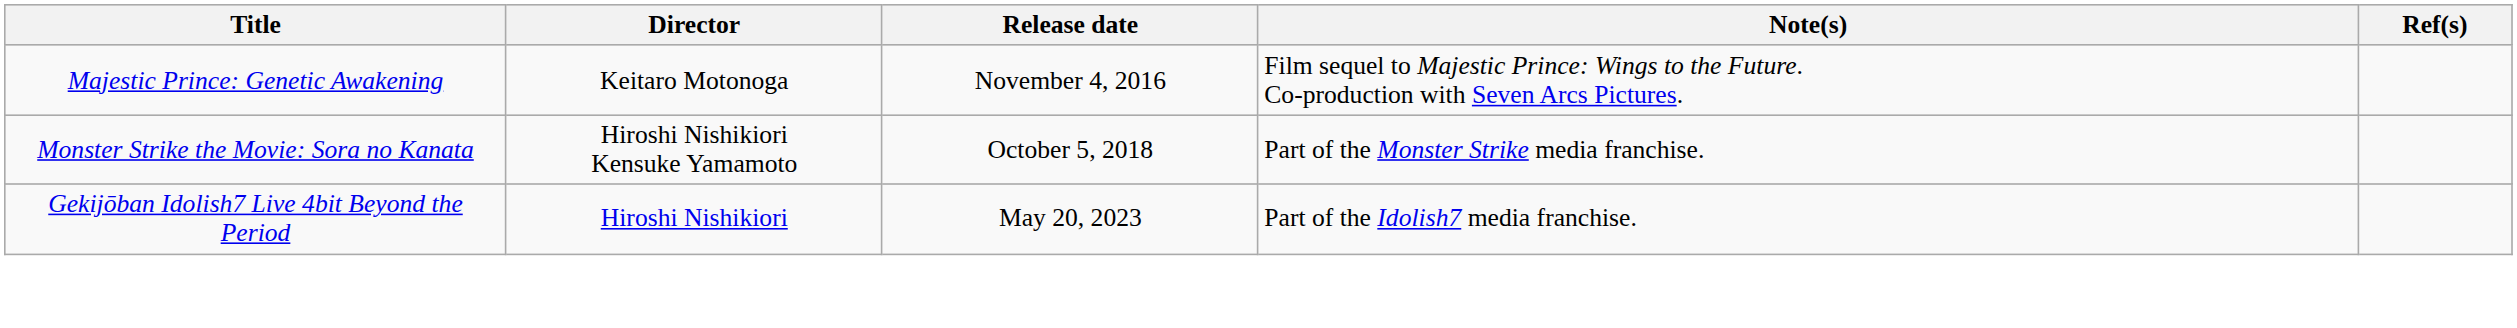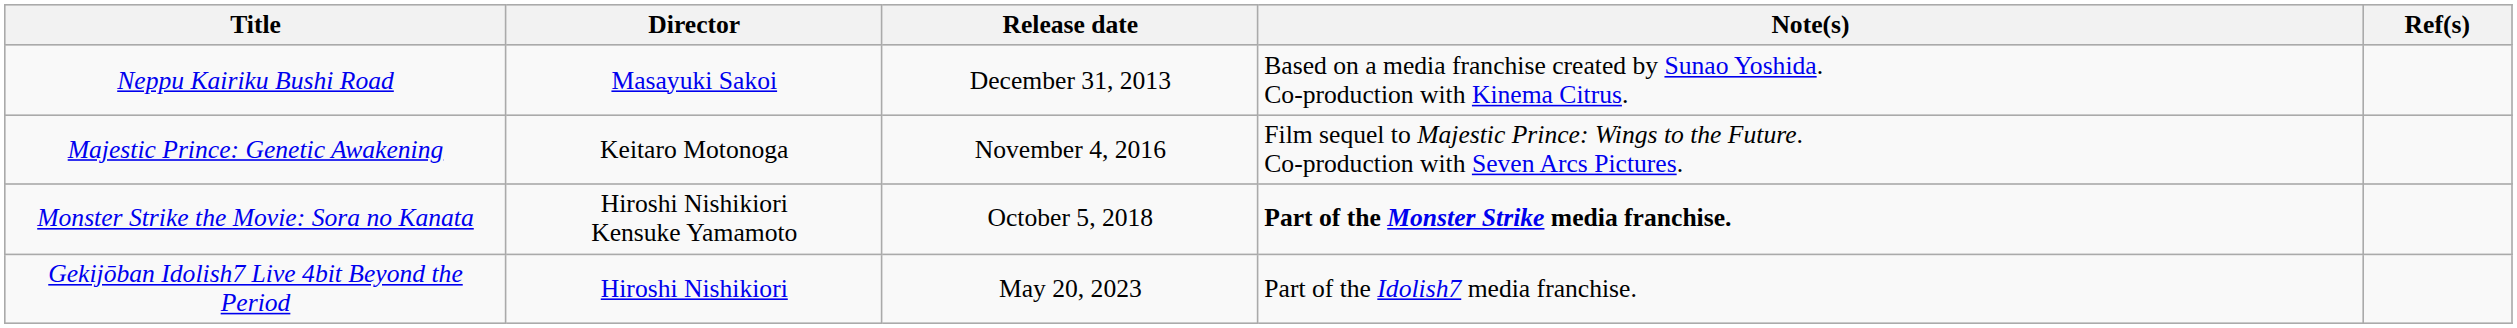 <table class="wikitable" style="text-align:center; margin=auto;">
 <tr>
 <th scope="col" width=20%>Title</th>
 <th scope="col" width=15%>Director</th>
 <th scope="col" width=15%>Release date</th>
 <th scope="col" class="unsortable">Note(s)</th>
 <th scope="col" class="unsortable">Ref(s)</th>
+</tr>
+<tr>
+<td><em><a href='#'>Neppu Kairiku Bushi Road</a></em></td>
+<td><a href='#'>Masayuki Sakoi</a></td>
+<td>December 31, 2013</td>
+<td style="text-align:left;">Based on a media franchise created by <a href='#'>Sunao Yoshida</a>.<br>Co-production with <a href='#'>Kinema Citrus</a>.</td>
+<td></td>
 </tr>
 <tr>
 <td><em><a href='#'>Majestic Prince: Genetic Awakening</a></em></td>
 <td>Keitaro Motonoga</td>
 <td>November 4, 2016</td>
 <td style="text-align:left;">Film sequel to <em>Majestic Prince: Wings to the Future</em>.<br>Co-production with <a href='#'>Seven Arcs Pictures</a>.</td>
 <td></td>
 </tr>
 <tr>
 <td><em><a href='#'>Monster Strike the Movie: Sora no Kanata</a></em></td>
 <td>Hiroshi Nishikiori<br>Kensuke Yamamoto</td>
 <td>October 5, 2018</td>
-<td style="text-align:left;">Part of the <em><a href='#'>Monster Strike</a></em> media franchise.</td>
+<td style="text-align:left;"><strong>Part of the <em><a href='#'>Monster Strike</a></em> media franchise.</strong></td>
 <td></td>
 </tr>
 <tr>
 <td><em><a href='#'>Gekijōban Idolish7 Live 4bit Beyond the Period</a></em></td>
 <td><a href='#'>Hiroshi Nishikiori</a></td>
 <td>May 20, 2023</td>
 <td style="text-align:left;">Part of the <em><a href='#'>Idolish7</a></em> media franchise.</td>
 <td></td>
 </tr>
 </table>
